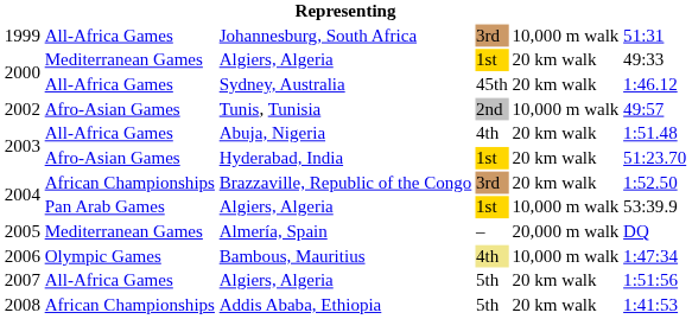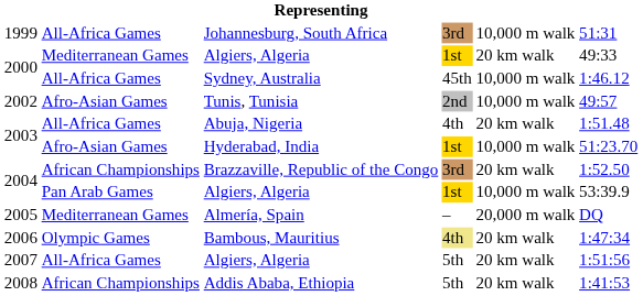 <table>
 <tr>
 <th colspan="6">Representing </th>
 </tr>
 <tr>
 <td>1999</td>
 <td><a href='#'>All-Africa Games</a></td>
 <td><a href='#'>Johannesburg, South Africa</a></td>
 <td bgcolor=cc9966>3rd</td>
 <td>10,000 m walk</td>
 <td><a href='#'>51:31</a></td>
 </tr>
 <tr>
 <td rowspan=2>2000</td>
 <td><a href='#'>Mediterranean Games</a></td>
 <td><a href='#'>Algiers, Algeria</a></td>
 <td bgcolor=gold>1st</td>
 <td>20 km walk</td>
 <td>49:33</td>
 </tr>
 <tr>
 <td><a href='#'>All-Africa Games</a></td>
 <td><a href='#'>Sydney, Australia</a></td>
 <td>45th</td>
-<td>20 km walk</td>
+<td>10,000 m walk</td>
 <td><a href='#'>1:46.12</a></td>
 </tr>
 <tr>
 <td>2002</td>
 <td><a href='#'>Afro-Asian Games</a></td>
 <td><a href='#'>Tunis</a>, <a href='#'>Tunisia</a></td>
 <td bgcolor=silver>2nd</td>
 <td>10,000 m walk</td>
 <td><a href='#'>49:57</a></td>
 </tr>
 <tr>
 <td rowspan=2>2003</td>
 <td><a href='#'>All-Africa Games</a></td>
 <td><a href='#'>Abuja, Nigeria</a></td>
 <td>4th</td>
 <td>20 km walk</td>
 <td><a href='#'>1:51.48</a></td>
 </tr>
 <tr>
 <td><a href='#'>Afro-Asian Games</a></td>
 <td><a href='#'>Hyderabad, India</a></td>
 <td bgcolor=gold>1st</td>
-<td>20 km walk</td>
+<td>10,000 m walk</td>
 <td><a href='#'>51:23.70</a></td>
 </tr>
 <tr>
 <td rowspan=2>2004</td>
 <td><a href='#'>African Championships</a></td>
 <td><a href='#'>Brazzaville, Republic of the Congo</a></td>
 <td bgcolor=cc9966>3rd</td>
 <td>20 km walk</td>
 <td><a href='#'>1:52.50</a></td>
 </tr>
 <tr>
 <td><a href='#'>Pan Arab Games</a></td>
 <td><a href='#'>Algiers, Algeria</a></td>
 <td bgcolor=gold>1st</td>
 <td>10,000 m walk</td>
 <td>53:39.9</td>
 </tr>
 <tr>
 <td>2005</td>
 <td><a href='#'>Mediterranean Games</a></td>
 <td><a href='#'>Almería, Spain</a></td>
 <td>–</td>
 <td>20,000 m walk</td>
 <td><a href='#'>DQ</a></td>
 </tr>
 <tr>
 <td>2006</td>
 <td><a href='#'>Olympic Games</a></td>
 <td><a href='#'>Bambous, Mauritius</a></td>
 <td style="background: khaki;">4th</td>
-<td>10,000 m walk</td>
+<td>20 km walk</td>
 <td><a href='#'>1:47:34</a></td>
 </tr>
 <tr>
 <td>2007</td>
 <td><a href='#'>All-Africa Games</a></td>
 <td><a href='#'>Algiers, Algeria</a></td>
 <td>5th</td>
 <td>20 km walk</td>
 <td><a href='#'>1:51:56</a></td>
 </tr>
 <tr>
 <td>2008</td>
 <td><a href='#'>African Championships</a></td>
 <td><a href='#'>Addis Ababa, Ethiopia</a></td>
 <td>5th</td>
 <td>20 km walk</td>
 <td><a href='#'>1:41:53</a></td>
 </tr>
 </table>
